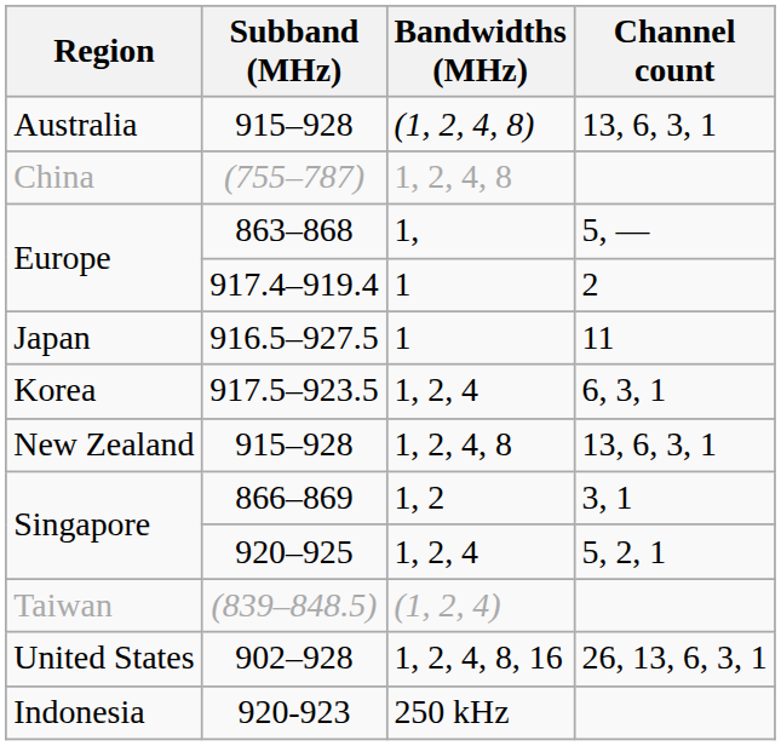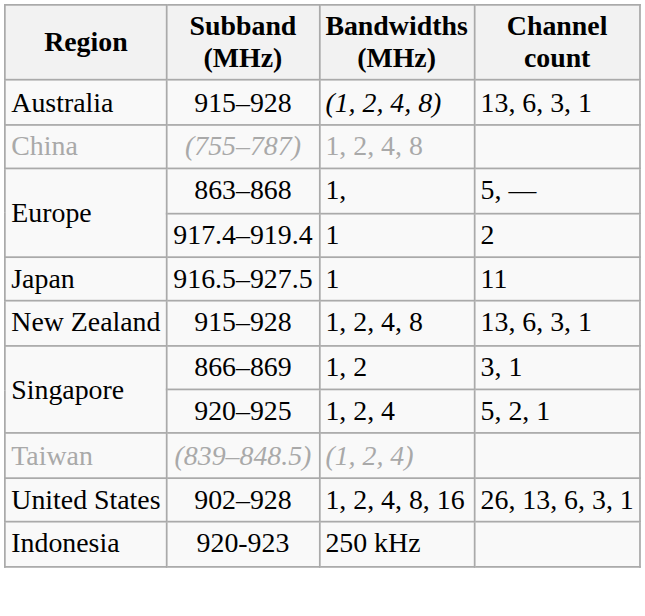 <table class="wikitable sortable sticky-header">
 <tr>
 <th>Region</th>
 <th>Subband<br>(MHz)</th>
 <th>Bandwidths<br>(MHz)</th>
 <th>Channel<br>count</th>
 </tr>
 <tr>
 <td>Australia</td>
 <td style="text-align: center;">915–928</td>
 <td data-sort-value="0"><em>(1, 2, 4, 8)</em></td>
 <td data-sort-true=13>13, 6, 3, 1</td>
 </tr>
 <tr style=color:darkgray>
 <td>China</td>
 <td style="text-align: center;"><em>(755–787)</em></td>
 <td>1, 2, 4, 8</td>
 <td></td>
 </tr>
 <tr>
 <td rowspan="2">Europe</td>
 <td style="text-align: center;">863–868</td>
 <td data-sort-value=1>1, </td>
 <td data-sort-value=7>5, —</td>
 </tr>
 <tr>
 <td style="text-align: center;">917.4–919.4</td>
 <td>1</td>
 <td data-sort-value=7>2</td>
 </tr>
 <tr>
 <td>Japan</td>
 <td style="text-align: center;">916.5–927.5</td>
 <td>1</td>
 <td>11</td>
 </tr>
 <tr>
-<td>Korea</td>
-<td style="text-align: center;">917.5–923.5</td>
-<td>1, 2, 4</td>
-<td data-sort-value=6>6, 3, 1</td>
-</tr>
-<tr>
 <td>New Zealand</td>
 <td data-sort-value=915–928 style="text-align: center;">915–928</td>
 <td>1, 2, 4, 8</td>
 <td data-sort-true=13>13, 6, 3, 1</td>
 </tr>
 <tr>
 <td rowspan="2">Singapore</td>
 <td style="text-align: center;">866–869</td>
 <td>1, 2</td>
 <td data-sort-true=8>3, 1</td>
 </tr>
 <tr>
 <td style="text-align: center;">920–925</td>
 <td>1, 2, 4</td>
 <td data-sort-Blue=8>5, 2, 1</td>
 </tr>
 <tr style=color:darkgray>
 <td>Taiwan</td>
 <td style="text-align: center;"><em>(839–848.5)</em></td>
 <td data-sort-value=0><em>(1, 2, 4)</em></td>
 <td></td>
 </tr>
 <tr>
 <td>United States</td>
 <td style="text-align: center;">902–928</td>
 <td>1, 2, 4, 8, 16</td>
 <td data-sort-value=26>26, 13, 6, 3, 1</td>
 </tr>
 <tr>
 <td>Indonesia</td>
 <td style="text-align: center;">920-923</td>
 <td>250 kHz</td>
 <td><br></td>
 </tr>
 </table>
